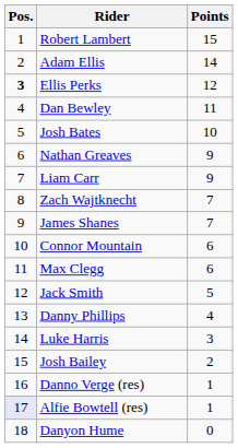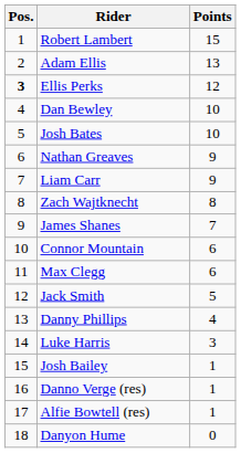 <table class=wikitable style="font-size:93%;">
 <tr>
 <th width=25px>Pos.</th>
 <th width=150px>Rider</th>
 <th width=40px>Points</th>
 </tr>
 <tr align=center>
 <td>1</td>
 <td align=left><a href='#'>Robert Lambert</a></td>
 <td>15</td>
 </tr>
 <tr align=center>
 <td>2</td>
 <td align=left><a href='#'>Adam Ellis</a></td>
-<td>14</td>
+<td>13</td>
 </tr>
 <tr align=center>
 <td><strong>3</strong></td>
 <td align=left><a href='#'>Ellis Perks</a></td>
 <td>12</td>
 </tr>
 <tr align=center>
 <td>4</td>
 <td align=left><a href='#'>Dan Bewley</a></td>
-<td>11</td>
+<td>10</td>
 </tr>
 <tr align=center>
 <td>5</td>
 <td align=left><a href='#'>Josh Bates</a></td>
 <td>10</td>
 </tr>
 <tr align=center>
 <td>6</td>
 <td align=left><a href='#'>Nathan Greaves</a></td>
 <td>9</td>
 </tr>
 <tr align=center>
 <td>7</td>
 <td align=left><a href='#'>Liam Carr</a></td>
 <td>9</td>
 </tr>
 <tr align=center>
 <td>8</td>
 <td align=left><a href='#'>Zach Wajtknecht</a></td>
-<td>7</td>
+<td>8</td>
 </tr>
 <tr align=center>
 <td>9</td>
 <td align=left><a href='#'>James Shanes</a></td>
 <td>7</td>
 </tr>
 <tr align=center>
 <td>10</td>
 <td align=left><a href='#'>Connor Mountain</a></td>
 <td>6</td>
 </tr>
 <tr align=center>
 <td>11</td>
 <td align=left><a href='#'>Max Clegg</a></td>
 <td>6</td>
 </tr>
 <tr align=center>
 <td>12</td>
 <td align=left><a href='#'>Jack Smith</a></td>
 <td>5</td>
 </tr>
 <tr align=center>
 <td>13</td>
 <td align=left><a href='#'>Danny Phillips</a></td>
 <td>4</td>
 </tr>
 <tr align=center>
 <td>14</td>
 <td align=left><a href='#'>Luke Harris</a></td>
 <td>3</td>
 </tr>
 <tr align=center>
 <td>15</td>
 <td align=left><a href='#'>Josh Bailey</a></td>
-<td>2</td>
+<td>1</td>
 </tr>
 <tr align=center>
 <td>16</td>
 <td align=left><a href='#'>Danno Verge</a> (res)</td>
 <td>1</td>
 </tr>
 <tr align=center>
-<td style="background: lavender;">17</td>
+<td>17</td>
 <td align=left><a href='#'>Alfie Bowtell</a> (res)</td>
 <td>1</td>
 </tr>
 <tr align=center>
 <td>18</td>
 <td align=left><a href='#'>Danyon Hume</a></td>
 <td>0</td>
 </tr>
 </table>
